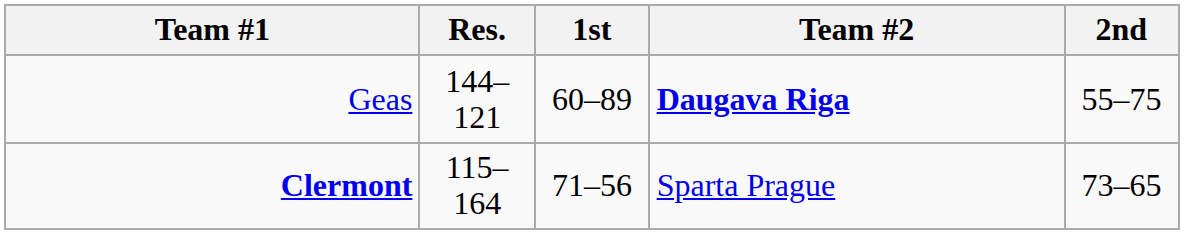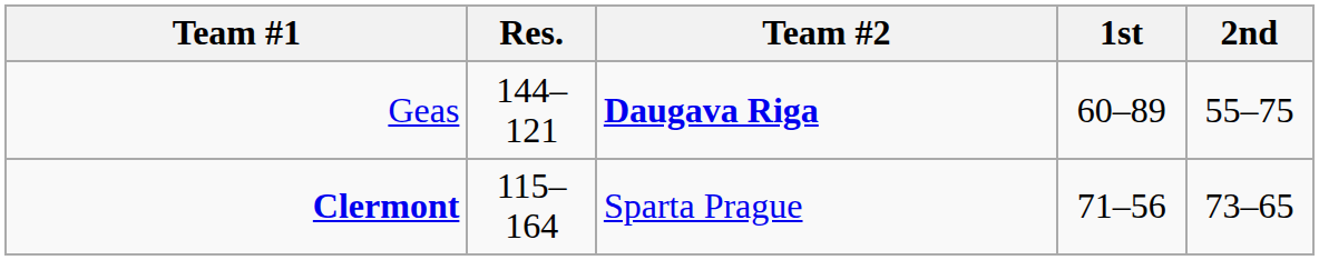 <table class=wikitable style="text-align:center">
 <tr>
 <th width=200>Team #1</th>
 <th width=50>Res.</th>
+<th width=200>Team #2</th>
 <th width=50>1st</th>
-<th width=200>Team #2</th>
 <th width=50>2nd</th>
 </tr>
 <tr>
 <td align=right><a href='#'>Geas</a> </td>
 <td align=center>144–121</td>
+<td align=left> <strong><a href='#'>Daugava Riga</a></strong></td>
 <td align=center>60–89</td>
-<td align=left> <strong><a href='#'>Daugava Riga</a></strong></td>
 <td align=center>55–75</td>
 </tr>
 <tr>
 <td align=right><strong><a href='#'>Clermont</a></strong> </td>
 <td align=center>115–164</td>
+<td align=left> <a href='#'>Sparta Prague</a></td>
 <td align=center>71–56</td>
-<td align=left> <a href='#'>Sparta Prague</a></td>
 <td align=center>73–65</td>
 </tr>
 </table>
